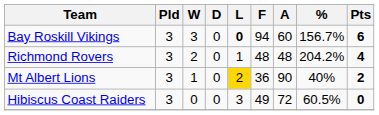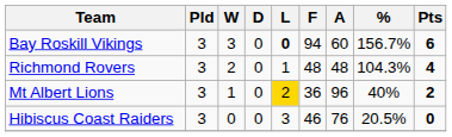 <table class="wikitable" style="text-align:center;">
 <tr>
 <th width=175>Team</th>
 <th width=20 abbr="Played">Pld</th>
 <th width=20 abbr="Won">W</th>
 <th width=20 abbr="Drawn">D</th>
 <th width=20 abbr="Lost">L</th>
 <th width=20 abbr="For">F</th>
 <th width=20 abbr="Against">A</th>
 <th width=20 abbr="Points">%</th>
 <th width=20 abbr="Points">Pts</th>
 </tr>
 <tr>
 <td style="text-align:left;"><a href='#'>Bay Roskill Vikings</a></td>
 <td>3</td>
 <td>3</td>
 <td>0</td>
 <td><strong>0</strong></td>
 <td>94</td>
 <td>60</td>
 <td>156.7%</td>
 <td><strong>6</strong></td>
 </tr>
 <tr>
 <td style="text-align:left;"><a href='#'>Richmond Rovers</a></td>
 <td>3</td>
 <td>2</td>
 <td>0</td>
 <td>1</td>
 <td>48</td>
 <td>48</td>
-<td>204.2%</td>
+<td>104.3%</td>
 <td><strong>4</strong></td>
 </tr>
 <tr>
 <td style="text-align:left;"><a href='#'>Mt Albert Lions</a></td>
 <td>3</td>
 <td>1</td>
 <td>0</td>
 <td style="background: gold;">2</td>
 <td>36</td>
-<td>90</td>
+<td>96</td>
 <td>40%</td>
 <td><strong>2</strong></td>
 </tr>
 <tr>
 <td style="text-align:left;"><a href='#'>Hibiscus Coast Raiders</a></td>
 <td>3</td>
 <td>0</td>
 <td>0</td>
 <td>3</td>
-<td>49</td>
-<td>72</td>
-<td>60.5%</td>
+<td>46</td>
+<td>76</td>
+<td>20.5%</td>
 <td><strong>0</strong></td>
 </tr>
 <tr>
 </tr>
 </table>
